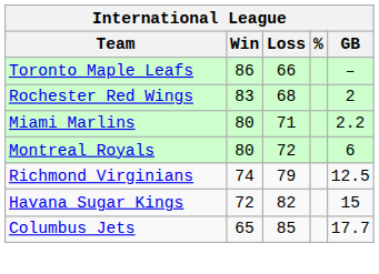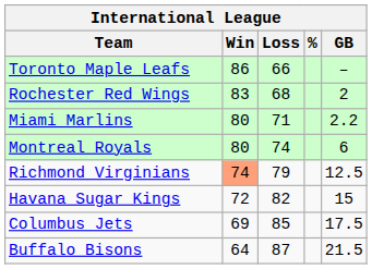 <table class="wikitable">
 <tr>
 <th colspan="5">International League</th>
 </tr>
 <tr>
 <th width="60%">Team</th>
 <th>Win</th>
 <th>Loss</th>
 <th>%</th>
 <th>GB</th>
 </tr>
 <tr align=center bgcolor=ccffcc>
 <td align=left><a href='#'>Toronto Maple Leafs</a></td>
 <td>86</td>
 <td>66</td>
 <td></td>
 <td>–</td>
 </tr>
 <tr align=center bgcolor=ccffcc>
 <td align=left><a href='#'>Rochester Red Wings</a></td>
 <td>83</td>
 <td>68</td>
 <td></td>
 <td>2</td>
 </tr>
 <tr align=center bgcolor=ccffcc>
 <td align=left><a href='#'>Miami Marlins</a></td>
 <td>80</td>
 <td>71</td>
 <td></td>
 <td>2.2</td>
 </tr>
 <tr align=center bgcolor=ccffcc>
 <td align=left><a href='#'>Montreal Royals</a></td>
 <td>80</td>
-<td>72</td>
+<td>74</td>
 <td></td>
 <td>6</td>
 </tr>
 <tr align=center>
 <td align=left><a href='#'>Richmond Virginians</a></td>
-<td>74</td>
+<td style="background: lightsalmon;">74</td>
 <td>79</td>
 <td></td>
 <td>12.5</td>
 </tr>
 <tr align=center>
 <td align=left><a href='#'>Havana Sugar Kings</a></td>
 <td>72</td>
 <td>82</td>
 <td></td>
 <td>15</td>
 </tr>
 <tr align=center>
 <td align=left><a href='#'>Columbus Jets</a></td>
-<td>65</td>
+<td>69</td>
 <td>85</td>
 <td></td>
-<td>17.7</td>
+<td>17.5</td>
+</tr>
+<tr align=center>
+<td align=left><a href='#'>Buffalo Bisons</a></td>
+<td>64</td>
+<td>87</td>
+<td></td>
+<td>21.5</td>
 </tr>
 </table>
